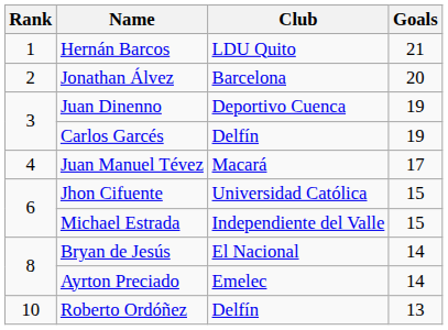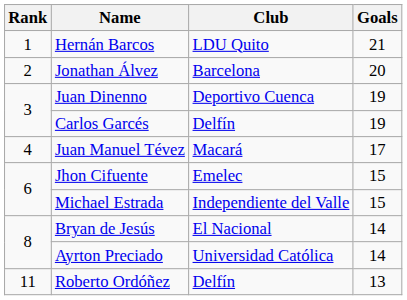 <table class="wikitable" border="1">
 <tr>
 <th>Rank</th>
 <th>Name</th>
 <th>Club</th>
 <th>Goals</th>
 </tr>
 <tr>
 <td align=center>1</td>
 <td> <a href='#'>Hernán Barcos</a></td>
 <td><a href='#'>LDU Quito</a></td>
 <td align=center>21</td>
 </tr>
 <tr>
 <td align=center>2</td>
 <td> <a href='#'>Jonathan Álvez</a></td>
 <td><a href='#'>Barcelona</a></td>
 <td align=center>20</td>
 </tr>
 <tr>
 <td rowspan=2 align=center>3</td>
 <td> <a href='#'>Juan Dinenno</a></td>
 <td><a href='#'>Deportivo Cuenca</a></td>
 <td align=center>19</td>
 </tr>
 <tr>
 <td> <a href='#'>Carlos Garcés</a></td>
 <td><a href='#'>Delfín</a></td>
 <td align=center>19</td>
 </tr>
 <tr>
 <td align=center>4</td>
 <td> <a href='#'>Juan Manuel Tévez</a></td>
 <td><a href='#'>Macará</a></td>
 <td align=center>17</td>
 </tr>
 <tr>
 <td rowspan=2 align=center>6</td>
 <td> <a href='#'>Jhon Cifuente</a></td>
-<td><a href='#'>Universidad Católica</a></td>
+<td><a href='#'>Emelec</a></td>
 <td align=center>15</td>
 </tr>
 <tr>
 <td> <a href='#'>Michael Estrada</a></td>
 <td><a href='#'>Independiente del Valle</a></td>
 <td align=center>15</td>
 </tr>
 <tr>
 <td rowspan=2 align=center>8</td>
 <td> <a href='#'>Bryan de Jesús</a></td>
 <td><a href='#'>El Nacional</a></td>
 <td align=center>14</td>
 </tr>
 <tr>
 <td> <a href='#'>Ayrton Preciado</a></td>
-<td><a href='#'>Emelec</a></td>
+<td><a href='#'>Universidad Católica</a></td>
 <td align=center>14</td>
 </tr>
 <tr>
-<td align=center>10</td>
+<td align=center>11</td>
 <td> <a href='#'>Roberto Ordóñez</a></td>
 <td><a href='#'>Delfín</a></td>
 <td align=center>13</td>
 </tr>
 </table>
